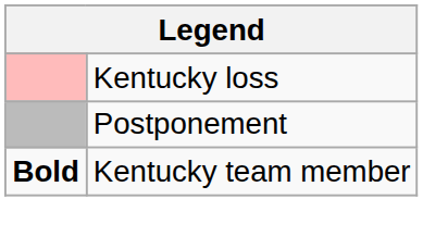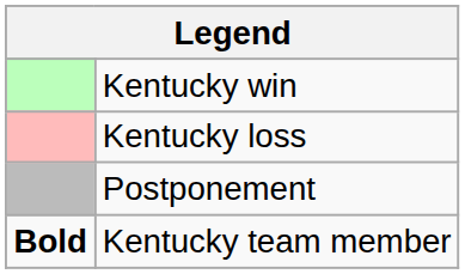 <table class="wikitable" style="font-size:90%">
 <tr>
 <th colspan="2">Legend</th>
+</tr>
+<tr>
+<td bgcolor="#bbffbb"> </td>
+<td>Kentucky win</td>
 </tr>
 <tr>
 <td bgcolor="#ffbbbb"> </td>
 <td>Kentucky loss</td>
 </tr>
 <tr>
 <td bgcolor="#bbbbbb"> </td>
 <td>Postponement</td>
 </tr>
 <tr>
 <td><strong>Bold</strong></td>
 <td>Kentucky team member</td>
 </tr>
 </table>
